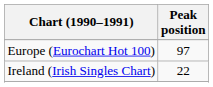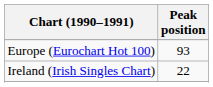 <table class="wikitable">
 <tr>
 <th>Chart (1990–1991)</th>
 <th>Peak<br>position</th>
 </tr>
 <tr>
 </tr>
 <tr>
 <td>Europe (<a href='#'>Eurochart Hot 100</a>)</td>
-<td align="center">97</td>
+<td align="center">93</td>
 </tr>
 <tr>
 <td>Ireland (<a href='#'>Irish Singles Chart</a>)</td>
 <td align="center">22</td>
 </tr>
 <tr>
 </tr>
 <tr>
 </tr>
 <tr>
 </tr>
 <tr>
 </tr>
 <tr>
 </tr>
 </table>
